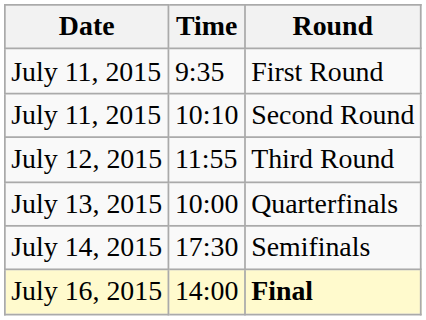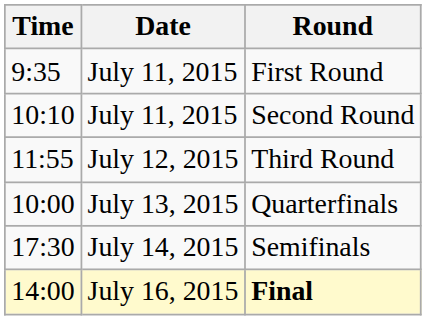 <table class="wikitable">
 <tr>
+<th>Time</th>
 <th>Date</th>
-<th>Time</th>
 <th>Round</th>
 </tr>
 <tr>
+<td>9:35</td>
 <td>July 11, 2015</td>
-<td>9:35</td>
 <td>First Round</td>
 </tr>
 <tr>
+<td>10:10</td>
 <td>July 11, 2015</td>
-<td>10:10</td>
 <td>Second Round</td>
 </tr>
 <tr>
+<td>11:55</td>
 <td>July 12, 2015</td>
-<td>11:55</td>
 <td>Third Round</td>
 </tr>
 <tr>
+<td>10:00</td>
 <td>July 13, 2015</td>
-<td>10:00</td>
 <td>Quarterfinals</td>
 </tr>
 <tr>
+<td>17:30</td>
 <td>July 14, 2015</td>
-<td>17:30</td>
 <td>Semifinals</td>
 </tr>
 <tr style=background:lemonchiffon>
+<td>14:00</td>
 <td>July 16, 2015</td>
-<td>14:00</td>
 <td><strong>Final</strong></td>
 </tr>
 </table>
